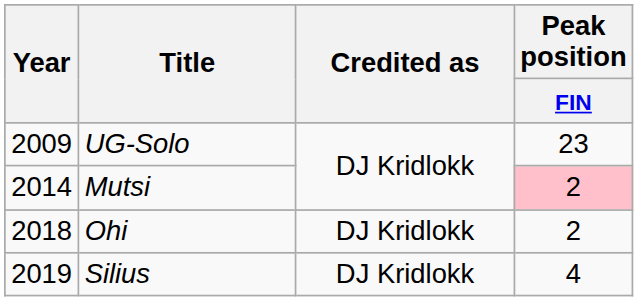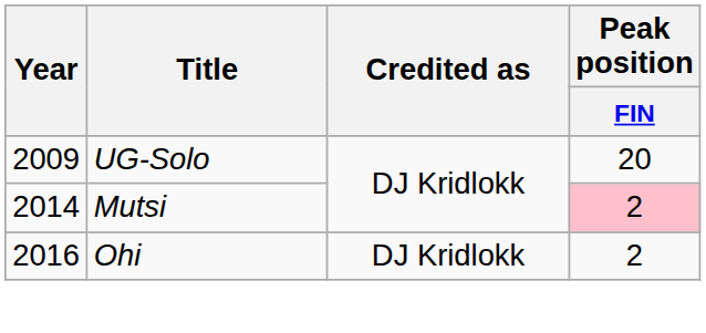 <table class="wikitable">
 <tr>
 <th align="center" rowspan="2">Year</th>
 <th align="center" rowspan="2" width="120">Title</th>
 <th align="center" rowspan="2" width="120">Credited as</th>
 <th align="center" colspan="1">Peak position</th>
 </tr>
 <tr>
 <th width="20"><small><a href='#'>FIN</a></small><br></th>
 </tr>
 <tr>
 <td align="center">2009</td>
 <td><em>UG-Solo</em></td>
 <td align="center" rowspan=2>DJ Kridlokk</td>
-<td align="center">23</td>
+<td align="center">20</td>
 </tr>
 <tr>
 <td align="center">2014</td>
 <td><em>Mutsi</em></td>
 <td align="center" style="background: pink;">2</td>
 </tr>
 <tr>
-<td align="center">2018</td>
+<td align="center">2016</td>
 <td><em>Ohi</em></td>
 <td align="center">DJ Kridlokk</td>
 <td align="center">2</td>
 </tr>
-<tr>
-<td align="center">2019</td>
-<td><em>Silius</em></td>
-<td align="center">DJ Kridlokk</td>
-<td align="center">4<br></td>
-</tr>
 </table>
